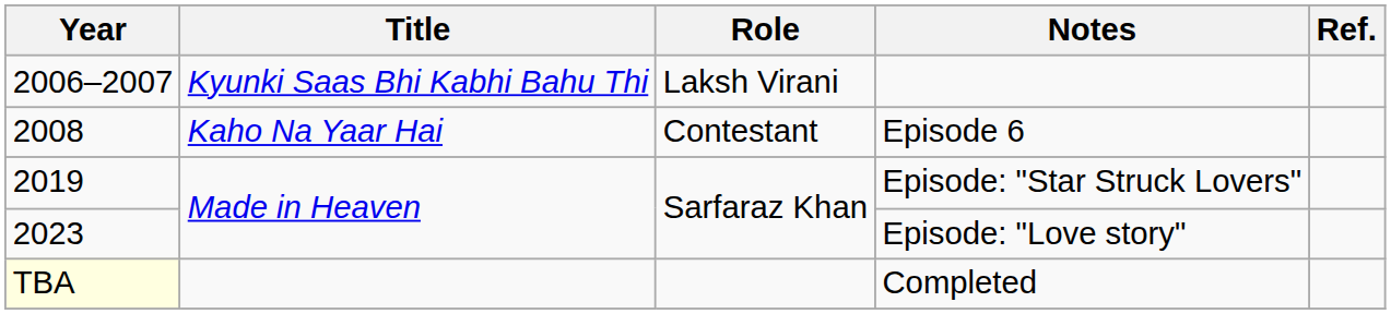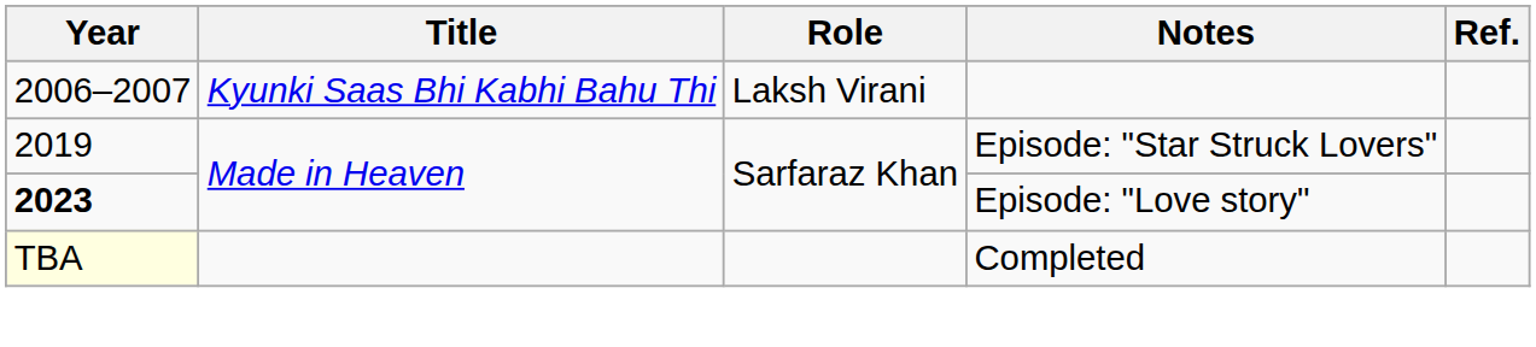 <table class="wikitable sortable">
 <tr>
 <th>Year</th>
 <th>Title</th>
 <th>Role</th>
 <th>Notes</th>
 <th class ="unsortable">Ref.</th>
 </tr>
 <tr>
 <td>2006–2007</td>
 <td><em><a href='#'>Kyunki Saas Bhi Kabhi Bahu Thi</a></em></td>
 <td>Laksh Virani</td>
 <td></td>
 <td></td>
 </tr>
 <tr>
-<td>2008</td>
-<td><em><a href='#'>Kaho Na Yaar Hai</a></em></td>
-<td>Contestant</td>
-<td>Episode 6</td>
-<td></td>
-</tr>
-<tr>
 <td>2019</td>
 <td rowspan="2"><em><a href='#'> Made in Heaven</a></em></td>
 <td rowspan="2">Sarfaraz Khan</td>
 <td>Episode: "Star Struck Lovers"</td>
 <td></td>
 </tr>
 <tr>
-<td>2023</td>
+<td><strong>2023</strong></td>
 <td>Episode: "Love story"</td>
 <td></td>
 </tr>
 <tr>
 <td style="background: lightyellow;">TBA</td>
 <td></td>
 <td></td>
 <td>Completed</td>
 <td></td>
 </tr>
 </table>
